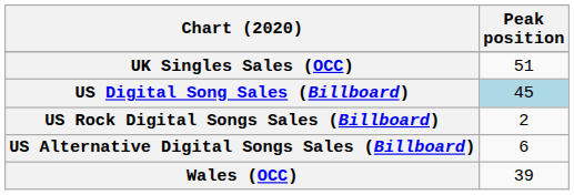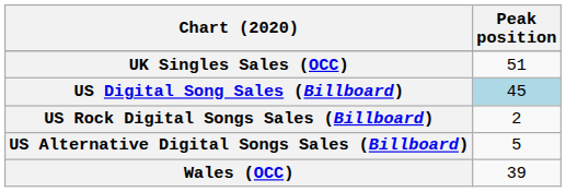 <table class="wikitable sortable plainrowheaders" style="text-align:center">
 <tr>
 <th>Chart (2020)</th>
 <th>Peak<br>position</th>
 </tr>
 <tr>
 </tr>
 <tr>
 </tr>
 <tr>
 <th scope="row">UK Singles Sales (<a href='#'>OCC</a>)</th>
 <td>51</td>
 </tr>
 <tr>
 <th scope="row">US <a href='#'>Digital Song Sales</a> (<em><a href='#'>Billboard</a></em>)</th>
 <td style="background: lightblue;">45</td>
 </tr>
 <tr>
 <th scope="row">US Rock Digital Songs Sales (<em><a href='#'>Billboard</a></em>)</th>
 <td>2</td>
 </tr>
 <tr>
 <th scope="row">US Alternative Digital Songs Sales (<em><a href='#'>Billboard</a></em>)</th>
-<td>6</td>
+<td>5</td>
 </tr>
 <tr>
 <th scope="row">Wales (<a href='#'>OCC</a>)</th>
 <td>39</td>
 </tr>
 </table>
